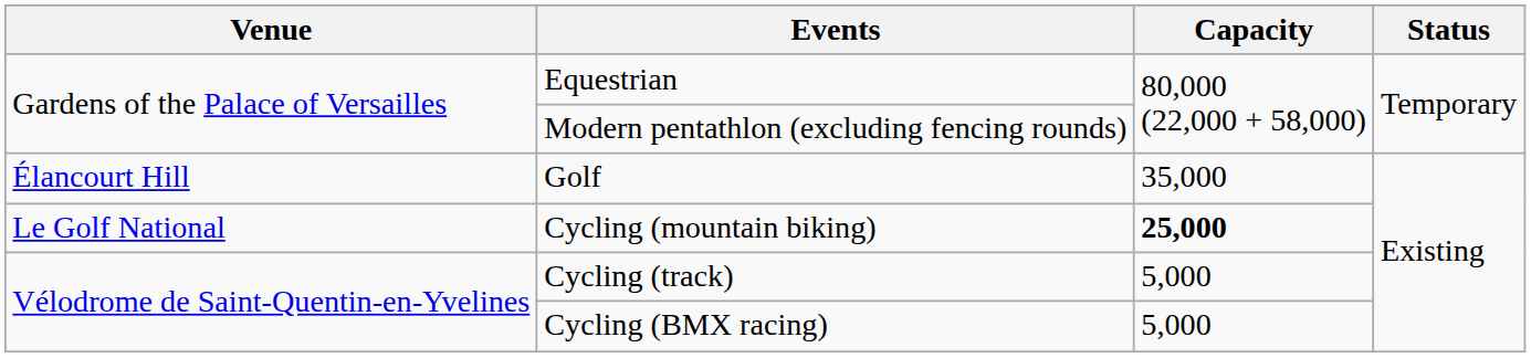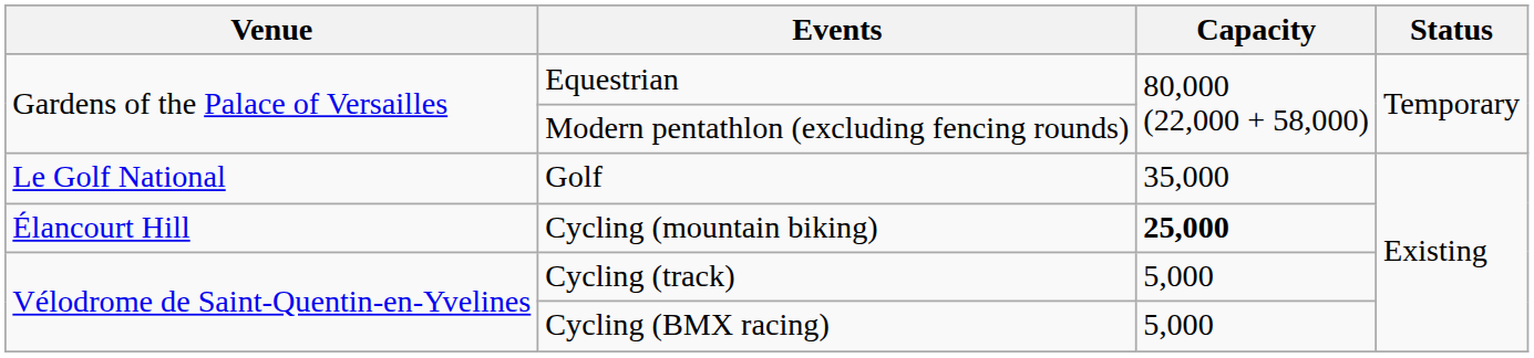 <table class="wikitable sortable">
 <tr>
 <th>Venue</th>
 <th>Events</th>
 <th>Capacity</th>
 <th>Status</th>
 </tr>
 <tr>
 <td rowspan="2">Gardens of the <a href='#'>Palace of Versailles</a></td>
 <td>Equestrian</td>
 <td rowspan="2">80,000<br>(22,000 + 58,000)</td>
 <td rowspan="2">Temporary</td>
 </tr>
 <tr>
 <td>Modern pentathlon (excluding fencing rounds)</td>
 </tr>
 <tr>
-<td><a href='#'>Élancourt Hill</a></td>
+<td><a href='#'>Le Golf National</a></td>
 <td>Golf</td>
 <td>35,000</td>
 <td rowspan="4">Existing</td>
 </tr>
 <tr>
-<td><a href='#'>Le Golf National</a></td>
+<td><a href='#'>Élancourt Hill</a></td>
 <td>Cycling (mountain biking)</td>
 <td><strong>25,000</strong></td>
 </tr>
 <tr>
 <td rowspan="2"><a href='#'>Vélodrome de Saint-Quentin-en-Yvelines</a></td>
 <td>Cycling (track)</td>
 <td>5,000</td>
 </tr>
 <tr>
 <td>Cycling (BMX racing)</td>
 <td>5,000</td>
 </tr>
 </table>
